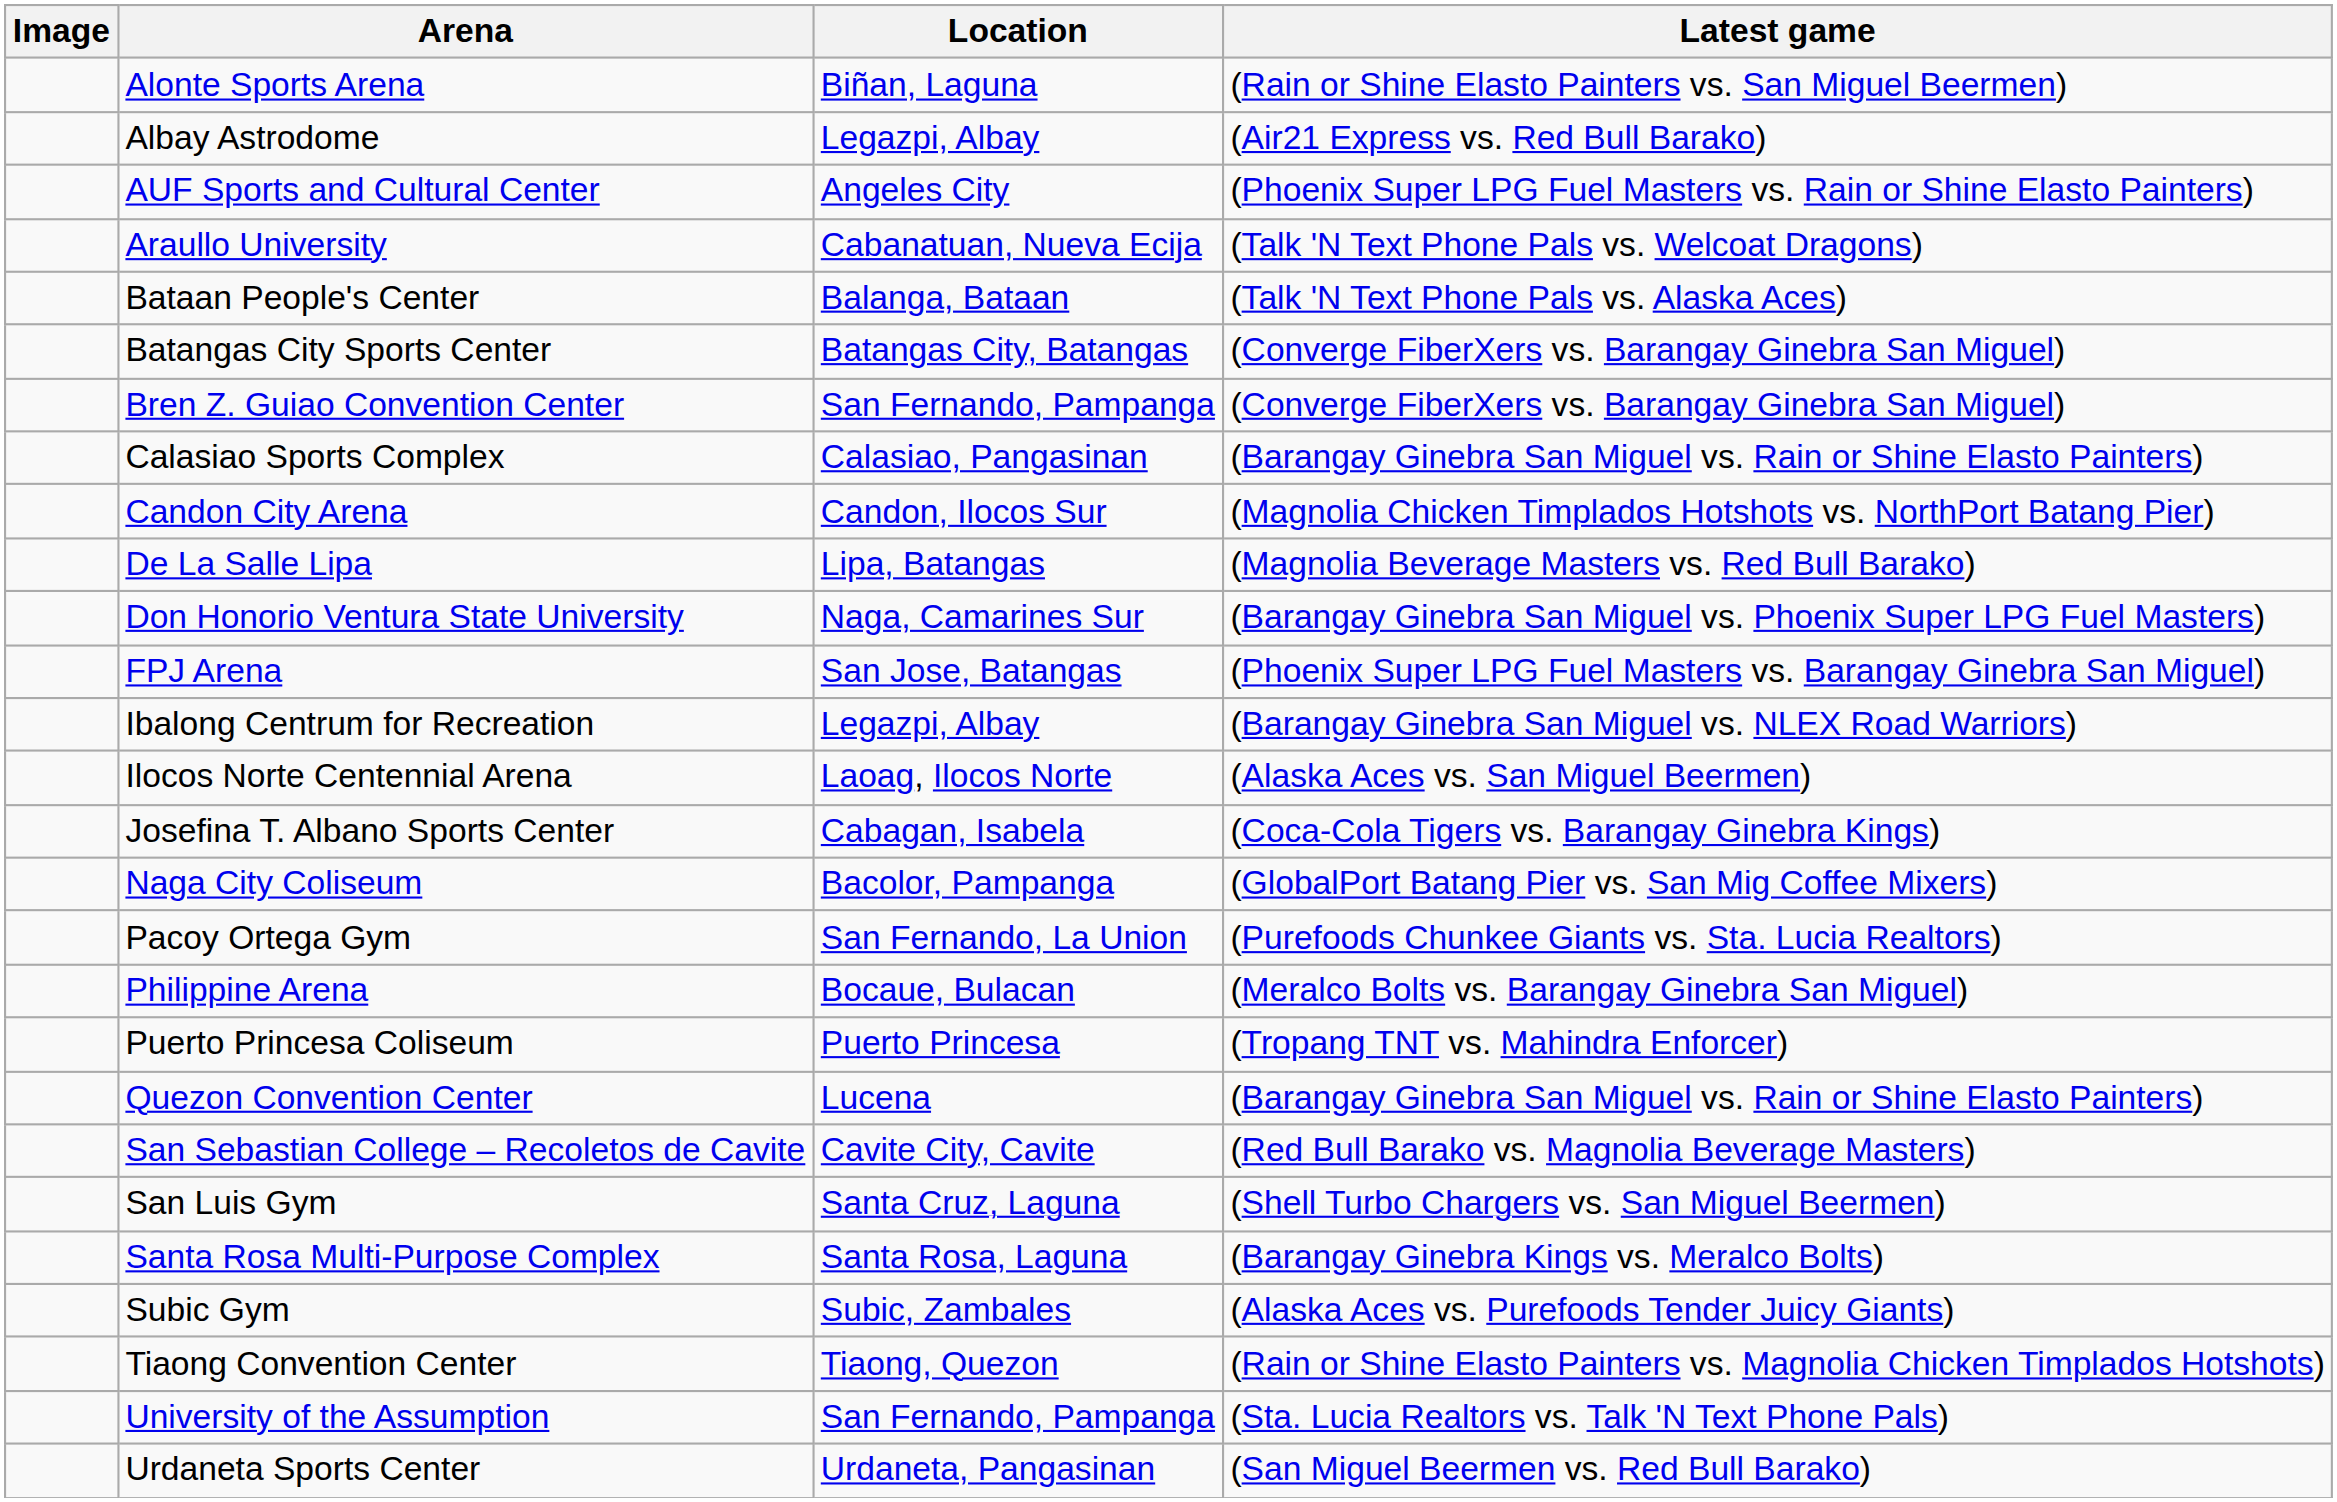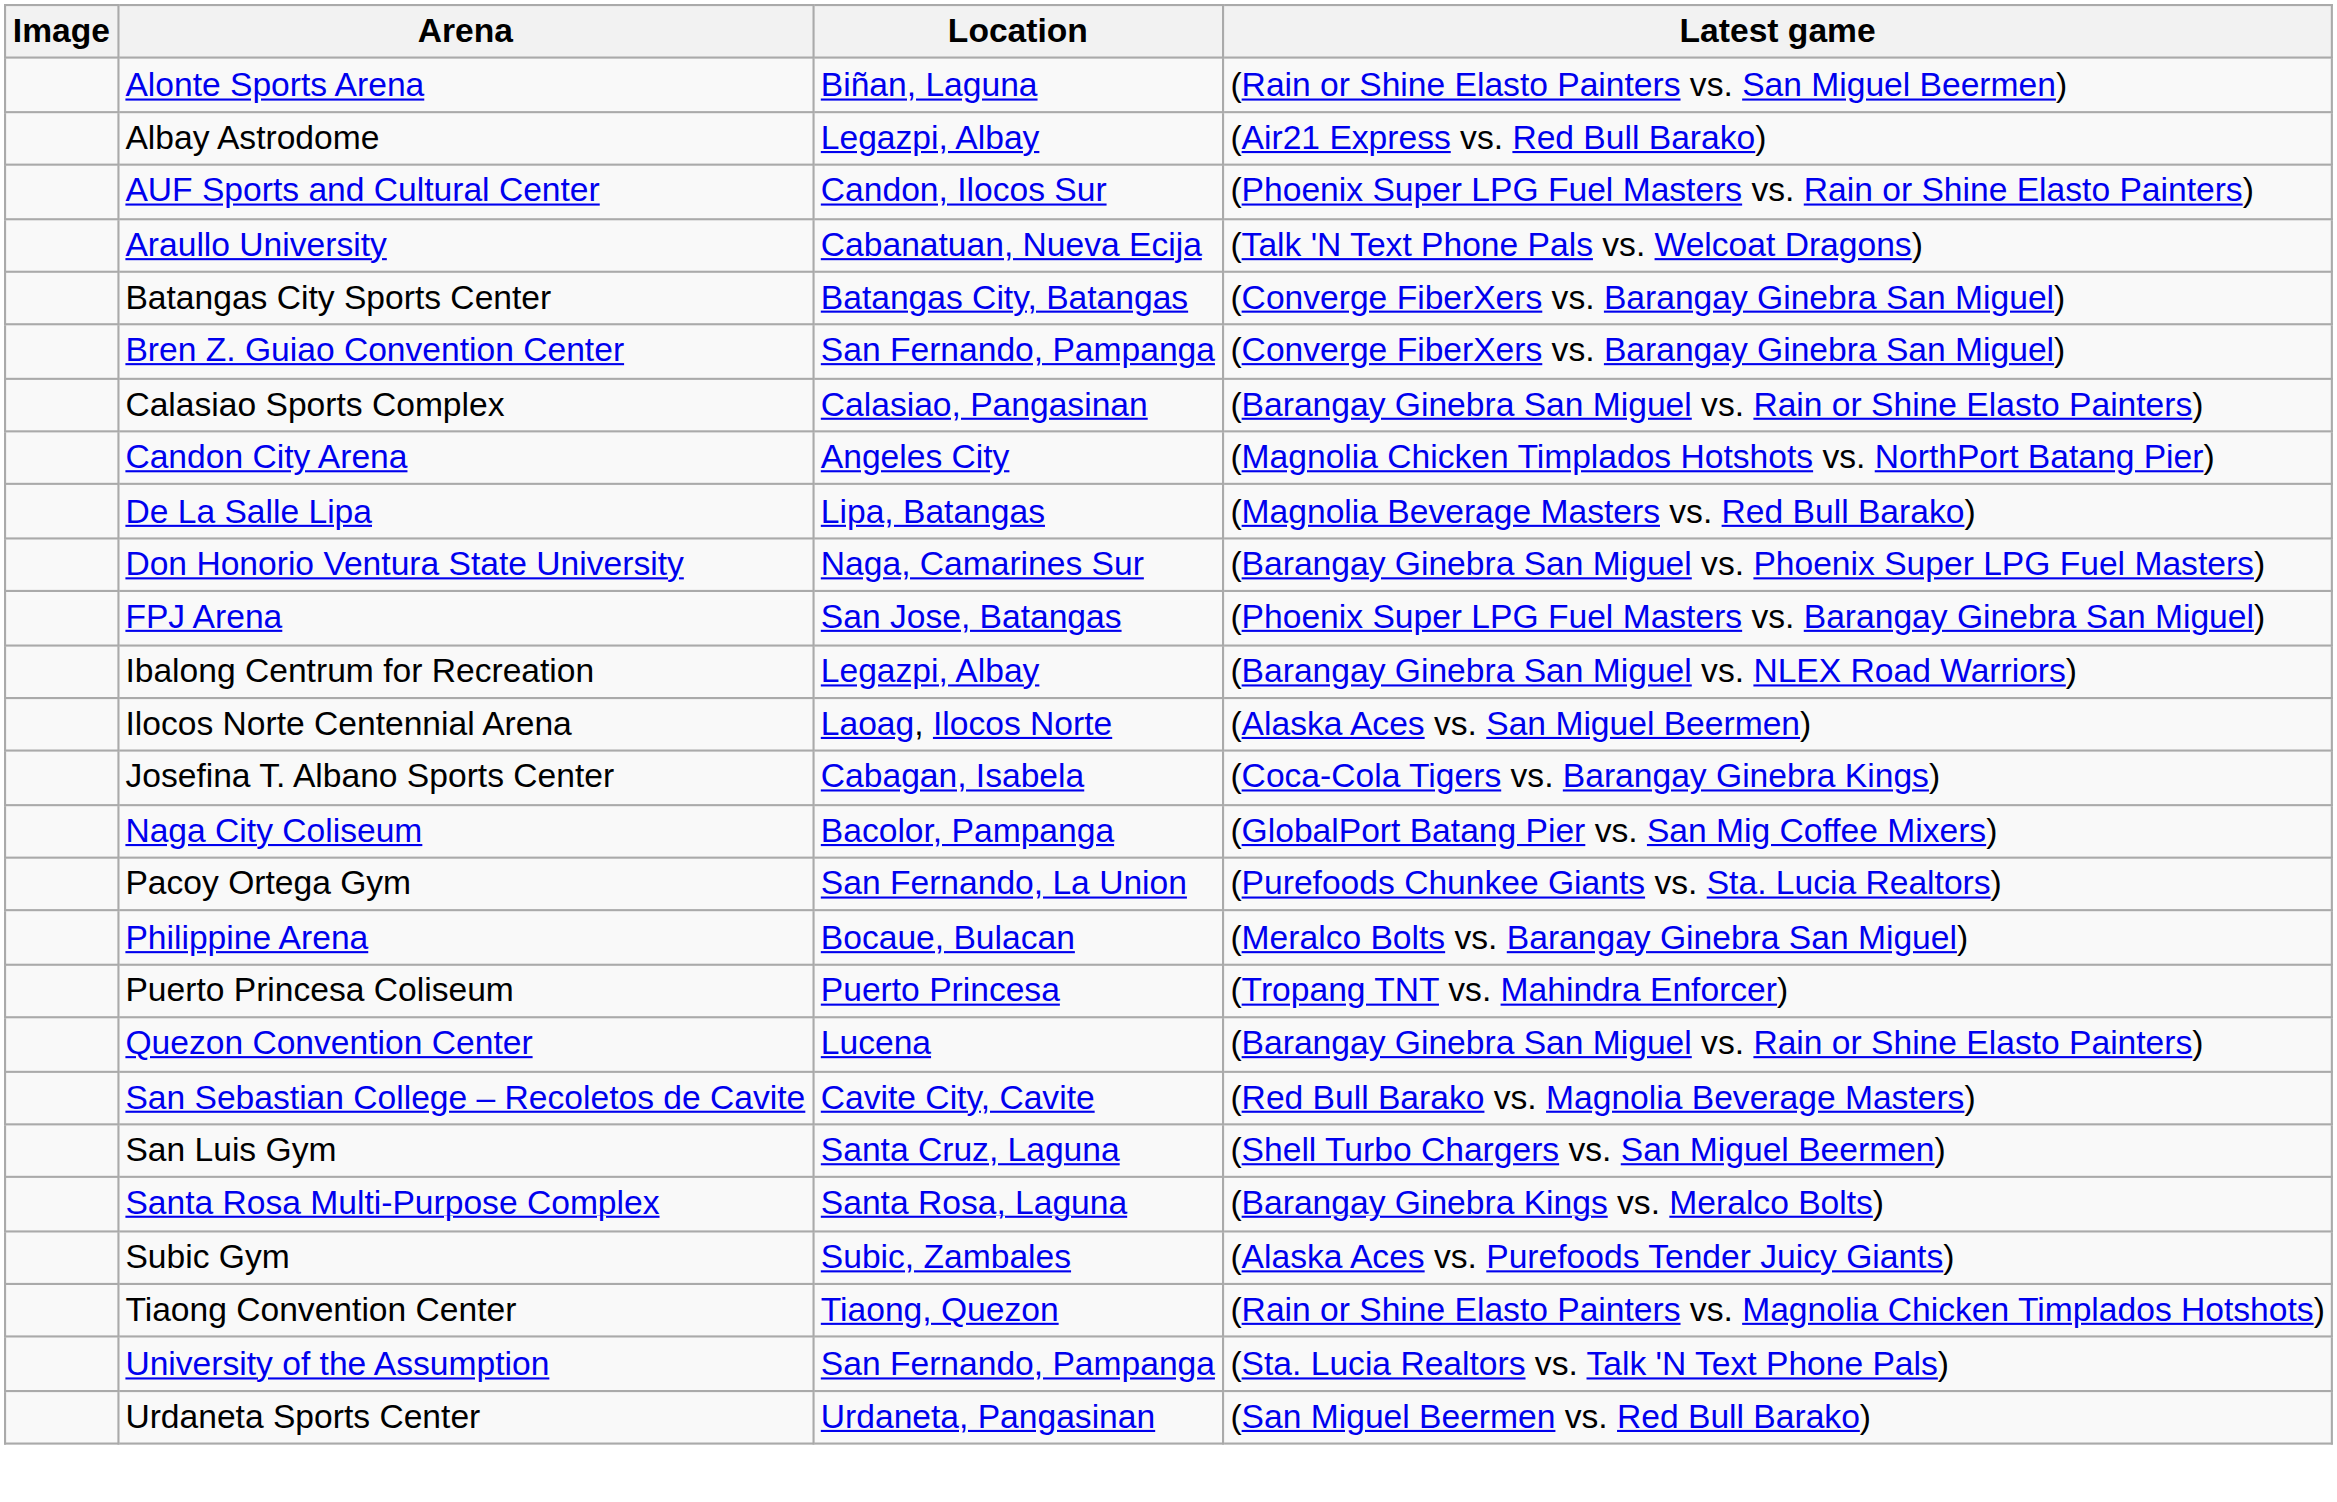 <table class="wikitable sortable">
 <tr>
 <th class="unsortable">Image</th>
 <th>Arena</th>
 <th>Location</th>
 <th>Latest game</th>
 </tr>
 <tr>
 <td></td>
 <td><a href='#'>Alonte Sports Arena</a></td>
 <td><a href='#'>Biñan, Laguna</a></td>
 <td> (<a href='#'>Rain or Shine Elasto Painters</a> vs. <a href='#'>San Miguel Beermen</a>)</td>
 </tr>
 <tr>
 <td></td>
 <td>Albay Astrodome</td>
 <td><a href='#'>Legazpi, Albay</a></td>
 <td> (<a href='#'>Air21 Express</a> vs. <a href='#'>Red Bull Barako</a>)</td>
 </tr>
 <tr>
 <td></td>
 <td><a href='#'>AUF Sports and Cultural Center</a></td>
-<td><a href='#'>Angeles City</a></td>
+<td><a href='#'>Candon, Ilocos Sur</a></td>
 <td> (<a href='#'>Phoenix Super LPG Fuel Masters</a> vs. <a href='#'>Rain or Shine Elasto Painters</a>)</td>
 </tr>
 <tr>
 <td></td>
 <td><a href='#'>Araullo University</a> <br> </td>
 <td><a href='#'>Cabanatuan, Nueva Ecija</a></td>
 <td> (<a href='#'>Talk 'N Text Phone Pals</a> vs. <a href='#'>Welcoat Dragons</a>)</td>
-</tr>
-<tr>
-<td></td>
-<td>Bataan People's Center</td>
-<td><a href='#'>Balanga, Bataan</a></td>
-<td> (<a href='#'>Talk 'N Text Phone Pals</a> vs. <a href='#'>Alaska Aces</a>)</td>
 </tr>
 <tr>
 <td></td>
 <td>Batangas City Sports Center</td>
 <td><a href='#'>Batangas City, Batangas</a></td>
 <td> (<a href='#'>Converge FiberXers</a> vs. <a href='#'>Barangay Ginebra San Miguel</a>)</td>
 </tr>
 <tr>
 <td></td>
 <td><a href='#'>Bren Z. Guiao Convention Center</a></td>
 <td><a href='#'>San Fernando, Pampanga</a></td>
 <td> (<a href='#'>Converge FiberXers</a> vs. <a href='#'>Barangay Ginebra San Miguel</a>)</td>
 </tr>
 <tr>
 <td></td>
 <td>Calasiao Sports Complex</td>
 <td><a href='#'>Calasiao, Pangasinan</a></td>
 <td> (<a href='#'>Barangay Ginebra San Miguel</a> vs. <a href='#'>Rain or Shine Elasto Painters</a>)</td>
 </tr>
 <tr>
 <td></td>
 <td><a href='#'>Candon City Arena</a></td>
-<td><a href='#'>Candon, Ilocos Sur</a></td>
+<td><a href='#'>Angeles City</a></td>
 <td> (<a href='#'>Magnolia Chicken Timplados Hotshots</a> vs. <a href='#'>NorthPort Batang Pier</a>)</td>
 </tr>
 <tr>
 <td></td>
 <td><a href='#'>De La Salle Lipa</a> <br> </td>
 <td><a href='#'>Lipa, Batangas</a></td>
 <td> (<a href='#'>Magnolia Beverage Masters</a> vs. <a href='#'>Red Bull Barako</a>)</td>
 </tr>
 <tr>
 <td></td>
 <td><a href='#'>Don Honorio Ventura State University</a> <br> </td>
 <td><a href='#'>Naga, Camarines Sur</a></td>
 <td> (<a href='#'>Barangay Ginebra San Miguel</a> vs. <a href='#'>Phoenix Super LPG Fuel Masters</a>)</td>
 </tr>
 <tr>
 <td></td>
 <td><a href='#'>FPJ Arena</a></td>
 <td><a href='#'>San Jose, Batangas</a></td>
 <td> (<a href='#'>Phoenix Super LPG Fuel Masters</a> vs. <a href='#'>Barangay Ginebra San Miguel</a>)</td>
 </tr>
 <tr>
 <td></td>
 <td>Ibalong Centrum for Recreation</td>
 <td><a href='#'>Legazpi, Albay</a></td>
 <td> (<a href='#'>Barangay Ginebra San Miguel</a> vs. <a href='#'>NLEX Road Warriors</a>)</td>
 </tr>
 <tr>
 <td></td>
 <td>Ilocos Norte Centennial Arena</td>
 <td><a href='#'>Laoag</a>, <a href='#'>Ilocos Norte</a></td>
 <td> (<a href='#'>Alaska Aces</a> vs. <a href='#'>San Miguel Beermen</a>)</td>
 </tr>
 <tr>
 <td></td>
 <td>Josefina T. Albano Sports Center</td>
 <td><a href='#'>Cabagan, Isabela</a></td>
 <td> (<a href='#'>Coca-Cola Tigers</a> vs. <a href='#'>Barangay Ginebra Kings</a>)</td>
 </tr>
 <tr>
 <td></td>
 <td><a href='#'>Naga City Coliseum</a></td>
 <td><a href='#'>Bacolor, Pampanga</a></td>
 <td> (<a href='#'>GlobalPort Batang Pier</a> vs. <a href='#'>San Mig Coffee Mixers</a>)</td>
 </tr>
 <tr>
 <td></td>
 <td>Pacoy Ortega Gym</td>
 <td><a href='#'>San Fernando, La Union</a></td>
 <td> (<a href='#'>Purefoods Chunkee Giants</a> vs. <a href='#'>Sta. Lucia Realtors</a>)</td>
 </tr>
 <tr>
 <td></td>
 <td><a href='#'>Philippine Arena</a></td>
 <td><a href='#'>Bocaue, Bulacan</a></td>
 <td> (<a href='#'>Meralco Bolts</a> vs. <a href='#'>Barangay Ginebra San Miguel</a>)</td>
 </tr>
 <tr>
 <td></td>
 <td>Puerto Princesa Coliseum</td>
 <td><a href='#'>Puerto Princesa</a></td>
 <td> (<a href='#'>Tropang TNT</a> vs. <a href='#'>Mahindra Enforcer</a>)</td>
 </tr>
 <tr>
 <td></td>
 <td><a href='#'>Quezon Convention Center</a></td>
 <td><a href='#'>Lucena</a></td>
 <td> (<a href='#'>Barangay Ginebra San Miguel</a> vs. <a href='#'>Rain or Shine Elasto Painters</a>)</td>
 </tr>
 <tr>
 <td></td>
 <td><a href='#'>San Sebastian College – Recoletos de Cavite</a> <br> </td>
 <td><a href='#'>Cavite City, Cavite</a></td>
 <td> (<a href='#'>Red Bull Barako</a> vs. <a href='#'>Magnolia Beverage Masters</a>)</td>
 </tr>
 <tr>
 <td></td>
 <td>San Luis Gym</td>
 <td><a href='#'>Santa Cruz, Laguna</a></td>
 <td> (<a href='#'>Shell Turbo Chargers</a> vs. <a href='#'>San Miguel Beermen</a>)</td>
 </tr>
 <tr>
 <td></td>
 <td><a href='#'>Santa Rosa Multi-Purpose Complex</a></td>
 <td><a href='#'>Santa Rosa, Laguna</a></td>
 <td> (<a href='#'>Barangay Ginebra Kings</a> vs. <a href='#'>Meralco Bolts</a>)</td>
 </tr>
 <tr>
 <td></td>
 <td>Subic Gym</td>
 <td><a href='#'>Subic, Zambales</a></td>
 <td> (<a href='#'>Alaska Aces</a> vs. <a href='#'>Purefoods Tender Juicy Giants</a>)</td>
 </tr>
 <tr>
 <td></td>
 <td>Tiaong Convention Center</td>
 <td><a href='#'>Tiaong, Quezon</a></td>
 <td> (<a href='#'>Rain or Shine Elasto Painters</a> vs. <a href='#'>Magnolia Chicken Timplados Hotshots</a>)</td>
 </tr>
 <tr>
 <td></td>
 <td><a href='#'>University of the Assumption</a> <br> </td>
 <td><a href='#'>San Fernando, Pampanga</a></td>
 <td> (<a href='#'>Sta. Lucia Realtors</a> vs. <a href='#'>Talk 'N Text Phone Pals</a>)</td>
 </tr>
 <tr>
 <td></td>
 <td>Urdaneta Sports Center</td>
 <td><a href='#'>Urdaneta, Pangasinan</a></td>
 <td> (<a href='#'>San Miguel Beermen</a> vs. <a href='#'>Red Bull Barako</a>)</td>
 </tr>
 </table>
